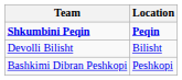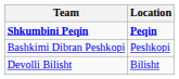 <table class="wikitable sortable">
 <tr>
 <th>Team</th>
 <th>Location</th>
 </tr>
 <tr>
 <td><strong><a href='#'>Shkumbini Peqin</a></strong></td>
 <td><strong><a href='#'>Peqin</a></strong></td>
 </tr>
 <tr>
+<td><a href='#'>Bashkimi Dibran Peshkopi</a></td>
+<td><a href='#'>Peshkopi</a></td>
+</tr>
+<tr>
 <td><a href='#'>Devolli Bilisht</a></td>
 <td><a href='#'>Bilisht</a></td>
 </tr>
-<tr>
-<td><a href='#'>Bashkimi Dibran Peshkopi</a></td>
-<td><a href='#'>Peshkopi</a></td>
-</tr>
 </table>
